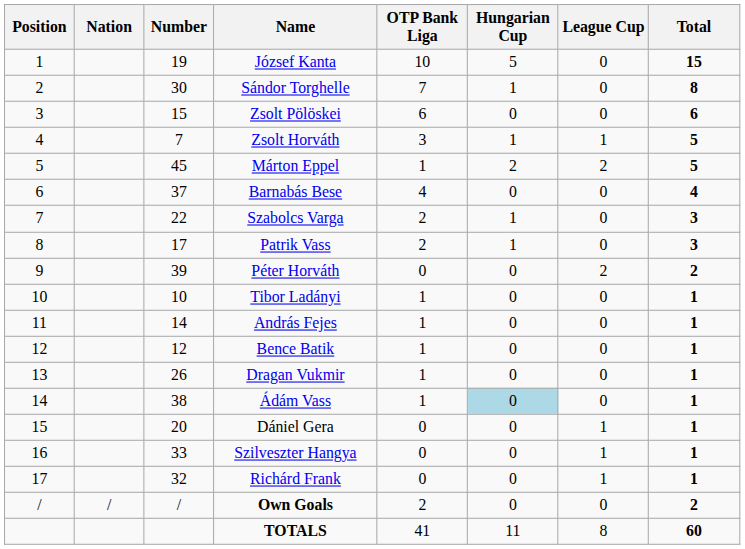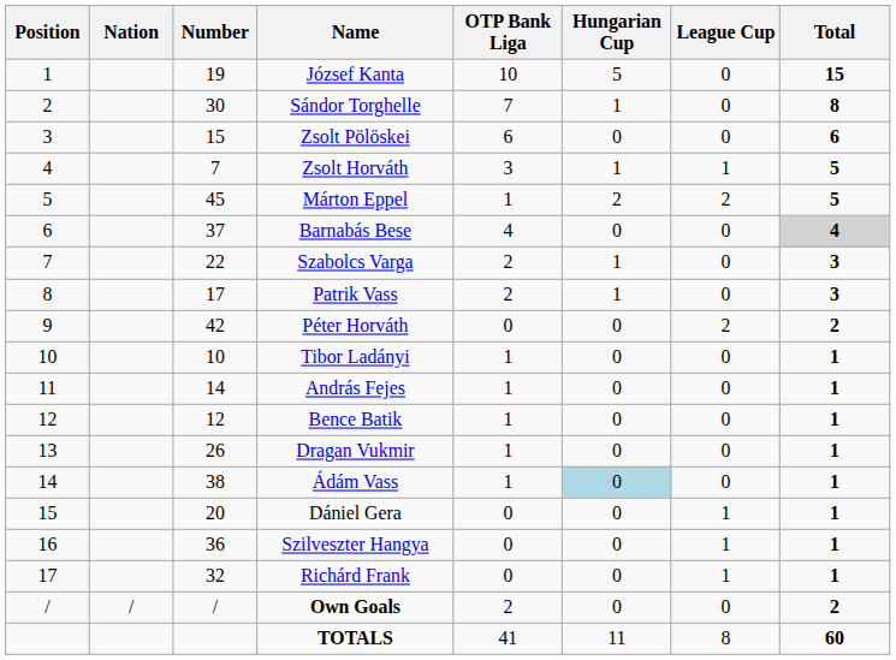 <table class="wikitable" style="font-size: 95%; text-align: center;">
 <tr>
 <th width=60>Position</th>
 <th width=60>Nation</th>
 <th width=60>Number</th>
 <th width=150>Name</th>
 <th width=80>OTP Bank Liga</th>
 <th width=80>Hungarian Cup</th>
 <th width=80>League Cup</th>
 <th width=80>Total</th>
 </tr>
 <tr>
 <td>1</td>
 <td></td>
 <td>19</td>
 <td><a href='#'>József Kanta</a></td>
 <td>10</td>
 <td>5</td>
 <td>0</td>
 <td><strong>15</strong></td>
 </tr>
 <tr>
 <td>2</td>
 <td></td>
 <td>30</td>
 <td><a href='#'>Sándor Torghelle</a></td>
 <td>7</td>
 <td>1</td>
 <td>0</td>
 <td><strong>8</strong></td>
 </tr>
 <tr>
 <td>3</td>
 <td></td>
 <td>15</td>
 <td><a href='#'>Zsolt Pölöskei</a></td>
 <td>6</td>
 <td>0</td>
 <td>0</td>
 <td><strong>6</strong></td>
 </tr>
 <tr>
 <td>4</td>
 <td></td>
 <td>7</td>
 <td><a href='#'>Zsolt Horváth</a></td>
 <td>3</td>
 <td>1</td>
 <td>1</td>
 <td><strong>5</strong></td>
 </tr>
 <tr>
 <td>5</td>
 <td></td>
 <td>45</td>
 <td><a href='#'>Márton Eppel</a></td>
 <td>1</td>
 <td>2</td>
 <td>2</td>
 <td><strong>5</strong></td>
 </tr>
 <tr>
 <td>6</td>
 <td></td>
 <td>37</td>
 <td><a href='#'>Barnabás Bese</a></td>
 <td>4</td>
 <td>0</td>
 <td>0</td>
-<td><strong>4</strong></td>
+<td style="background: lightgrey;"><strong>4</strong></td>
 </tr>
 <tr>
 <td>7</td>
 <td></td>
 <td>22</td>
 <td><a href='#'>Szabolcs Varga</a></td>
 <td>2</td>
 <td>1</td>
 <td>0</td>
 <td><strong>3</strong></td>
 </tr>
 <tr>
 <td>8</td>
 <td></td>
 <td>17</td>
 <td><a href='#'>Patrik Vass</a></td>
 <td>2</td>
 <td>1</td>
 <td>0</td>
 <td><strong>3</strong></td>
 </tr>
 <tr>
 <td>9</td>
 <td></td>
-<td>39</td>
+<td>42</td>
 <td><a href='#'>Péter Horváth</a></td>
 <td>0</td>
 <td>0</td>
 <td>2</td>
 <td><strong>2</strong></td>
 </tr>
 <tr>
 <td>10</td>
 <td></td>
 <td>10</td>
 <td><a href='#'>Tibor Ladányi</a></td>
 <td>1</td>
 <td>0</td>
 <td>0</td>
 <td><strong>1</strong></td>
 </tr>
 <tr>
 <td>11</td>
 <td></td>
 <td>14</td>
 <td><a href='#'>András Fejes</a></td>
 <td>1</td>
 <td>0</td>
 <td>0</td>
 <td><strong>1</strong></td>
 </tr>
 <tr>
 <td>12</td>
 <td></td>
 <td>12</td>
 <td><a href='#'>Bence Batik</a></td>
 <td>1</td>
 <td>0</td>
 <td>0</td>
 <td><strong>1</strong></td>
 </tr>
 <tr>
 <td>13</td>
 <td></td>
 <td>26</td>
 <td><a href='#'>Dragan Vukmir</a></td>
 <td>1</td>
 <td>0</td>
 <td>0</td>
 <td><strong>1</strong></td>
 </tr>
 <tr>
 <td>14</td>
 <td></td>
 <td>38</td>
 <td><a href='#'>Ádám Vass</a></td>
 <td>1</td>
 <td style="background: lightblue;">0</td>
 <td>0</td>
 <td><strong>1</strong></td>
 </tr>
 <tr>
 <td>15</td>
 <td></td>
 <td>20</td>
 <td>Dániel Gera</td>
 <td>0</td>
 <td>0</td>
 <td>1</td>
 <td><strong>1</strong></td>
 </tr>
 <tr>
 <td>16</td>
 <td></td>
-<td>33</td>
+<td>36</td>
 <td><a href='#'>Szilveszter Hangya</a></td>
 <td>0</td>
 <td>0</td>
 <td>1</td>
 <td><strong>1</strong></td>
 </tr>
 <tr>
 <td>17</td>
 <td></td>
 <td>32</td>
 <td><a href='#'>Richárd Frank</a></td>
 <td>0</td>
 <td>0</td>
 <td>1</td>
 <td><strong>1</strong></td>
 </tr>
 <tr>
 <td>/</td>
 <td>/</td>
 <td>/</td>
 <td><strong>Own Goals</strong></td>
 <td>2</td>
 <td>0</td>
 <td>0</td>
 <td><strong>2</strong></td>
 </tr>
 <tr>
 <td></td>
 <td></td>
 <td></td>
 <td><strong>TOTALS</strong></td>
 <td>41</td>
 <td>11</td>
 <td>8</td>
 <td><strong>60</strong></td>
 </tr>
 </table>
